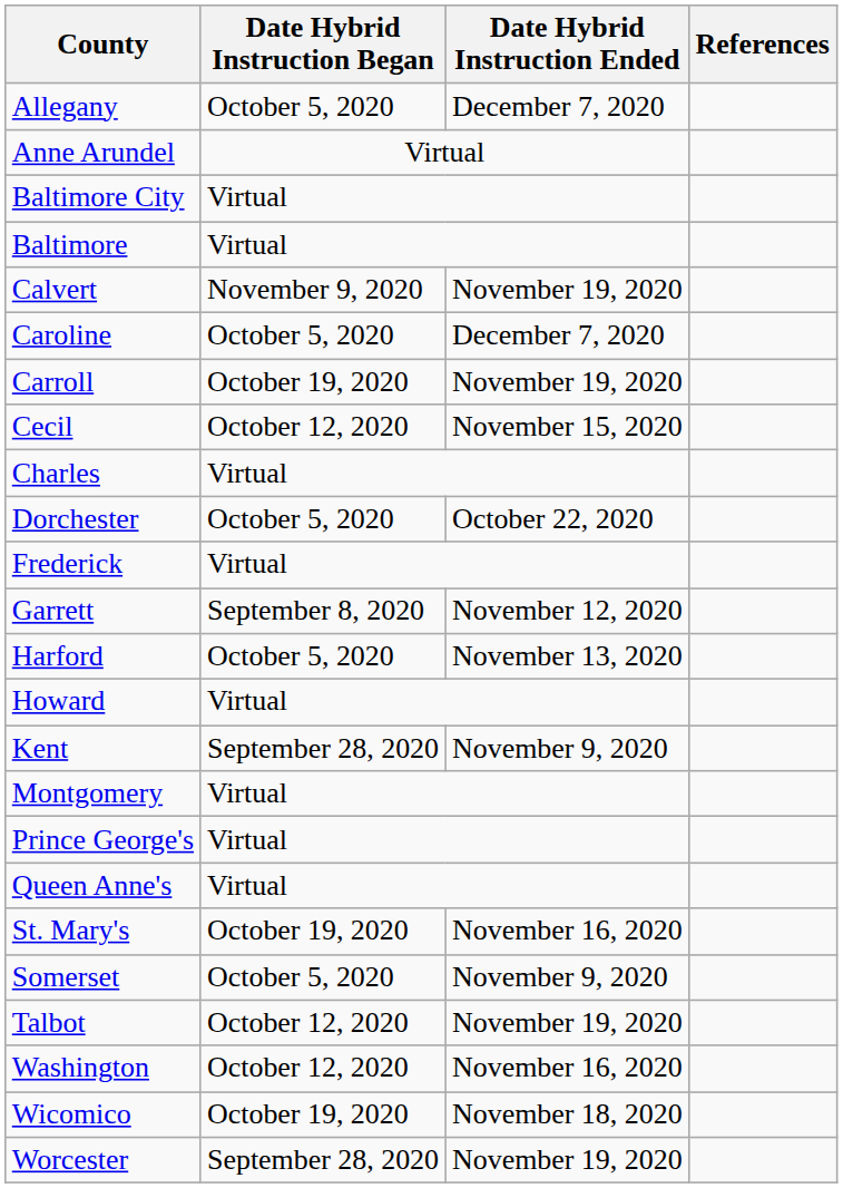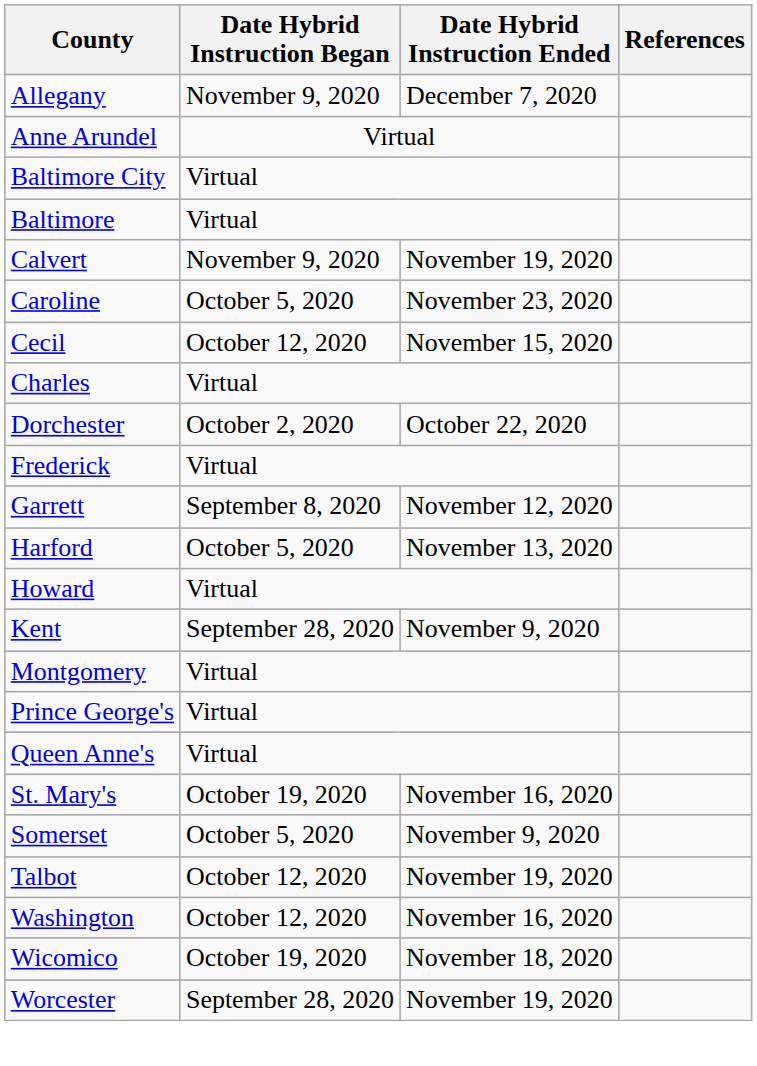 <table class="wikitable">
 <tr>
 <th>County</th>
 <th>Date Hybrid<br>Instruction Began</th>
 <th>Date Hybrid<br>Instruction Ended</th>
 <th>References</th>
 </tr>
 <tr>
 <td><a href='#'>Allegany</a></td>
-<td>October 5, 2020</td>
+<td>November 9, 2020</td>
 <td>December 7, 2020</td>
 <td></td>
 </tr>
 <tr>
 <td><a href='#'>Anne Arundel</a></td>
 <td colspan="2" style="text-align:center;">Virtual</td>
 <td></td>
 </tr>
 <tr>
 <td><a href='#'>Baltimore City</a></td>
 <td colspan="2">Virtual</td>
 <td></td>
 </tr>
 <tr>
 <td><a href='#'>Baltimore</a></td>
 <td colspan="2">Virtual</td>
 <td></td>
 </tr>
 <tr>
 <td><a href='#'>Calvert</a></td>
 <td>November 9, 2020</td>
 <td>November 19, 2020</td>
 <td></td>
 </tr>
 <tr>
 <td><a href='#'>Caroline</a></td>
 <td>October 5, 2020</td>
-<td>December 7, 2020</td>
-<td></td>
-</tr>
-<tr>
-<td><a href='#'>Carroll</a></td>
-<td>October 19, 2020</td>
-<td>November 19, 2020</td>
+<td>November 23, 2020</td>
 <td></td>
 </tr>
 <tr>
 <td><a href='#'>Cecil</a></td>
 <td>October 12, 2020</td>
 <td>November 15, 2020</td>
 <td></td>
 </tr>
 <tr>
 <td><a href='#'>Charles</a></td>
 <td colspan="2">Virtual</td>
 <td></td>
 </tr>
 <tr>
 <td><a href='#'>Dorchester</a></td>
-<td>October 5, 2020</td>
+<td>October 2, 2020</td>
 <td>October 22, 2020</td>
 <td></td>
 </tr>
 <tr>
 <td><a href='#'>Frederick</a></td>
 <td colspan="2">Virtual</td>
 <td></td>
 </tr>
 <tr>
 <td><a href='#'>Garrett</a></td>
 <td>September 8, 2020</td>
 <td>November 12, 2020</td>
 <td></td>
 </tr>
 <tr>
 <td><a href='#'>Harford</a></td>
 <td>October 5, 2020</td>
 <td>November 13, 2020</td>
 <td></td>
 </tr>
 <tr>
 <td><a href='#'>Howard</a></td>
 <td colspan="2">Virtual</td>
 <td></td>
 </tr>
 <tr>
 <td><a href='#'>Kent</a></td>
 <td>September 28, 2020</td>
 <td>November 9, 2020</td>
 <td></td>
 </tr>
 <tr>
 <td><a href='#'>Montgomery</a></td>
 <td colspan="2">Virtual</td>
 <td></td>
 </tr>
 <tr>
 <td><a href='#'>Prince George's</a></td>
 <td colspan="2">Virtual</td>
 <td></td>
 </tr>
 <tr>
 <td><a href='#'>Queen Anne's</a></td>
 <td colspan="2">Virtual</td>
 <td></td>
 </tr>
 <tr>
 <td><a href='#'>St. Mary's</a></td>
 <td>October 19, 2020</td>
 <td>November 16, 2020</td>
 <td></td>
 </tr>
 <tr>
 <td><a href='#'>Somerset</a></td>
 <td>October 5, 2020</td>
 <td>November 9, 2020</td>
 <td></td>
 </tr>
 <tr>
 <td><a href='#'>Talbot</a></td>
 <td>October 12, 2020</td>
 <td>November 19, 2020</td>
 <td></td>
 </tr>
 <tr>
 <td><a href='#'>Washington</a></td>
 <td>October 12, 2020</td>
 <td>November 16, 2020</td>
 <td></td>
 </tr>
 <tr>
 <td><a href='#'>Wicomico</a></td>
 <td>October 19, 2020</td>
 <td>November 18, 2020</td>
 <td></td>
 </tr>
 <tr>
 <td><a href='#'>Worcester</a></td>
 <td>September 28, 2020</td>
 <td>November 19, 2020</td>
 <td></td>
 </tr>
 </table>
